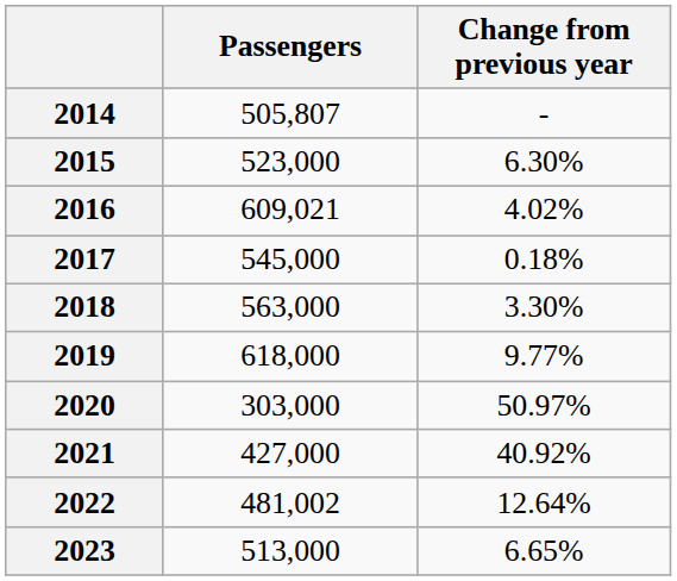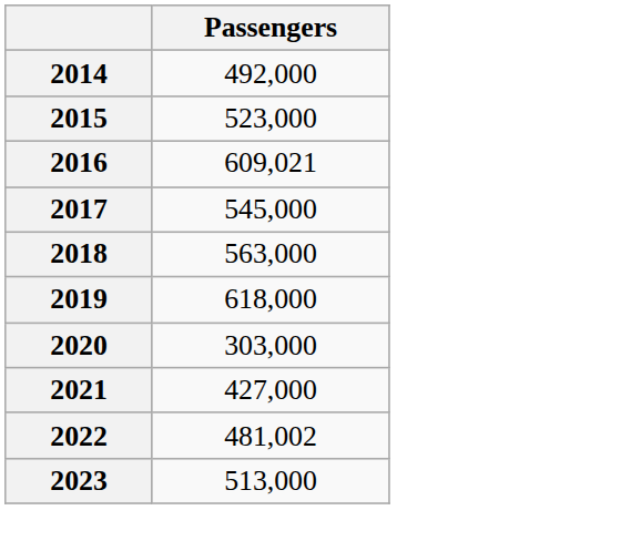 <table class="wikitable" style="border-collapse:collapse;text-align:center" width= align=>
 <tr>
 <th style="width:75px"></th>
 <th style="width:125px">Passengers</th>
-<th style="width:125px">Change from previous year</th>
 </tr>
 <tr>
 <th>2014</th>
-<td>505,807</td>
-<td>-</td>
+<td>492,000</td>
 </tr>
 <tr>
 <th>2015</th>
 <td>523,000</td>
-<td> 6.30%</td>
 </tr>
 <tr>
 <th>2016</th>
 <td>609,021</td>
-<td> 4.02%</td>
 </tr>
 <tr>
 <th>2017</th>
 <td>545,000</td>
-<td> 0.18%</td>
 </tr>
 <tr>
 <th>2018</th>
 <td>563,000</td>
-<td> 3.30%</td>
 </tr>
 <tr>
 <th>2019</th>
 <td>618,000</td>
-<td> 9.77%</td>
 </tr>
 <tr>
 <th>2020</th>
 <td>303,000</td>
-<td> 50.97%</td>
 </tr>
 <tr>
 <th>2021</th>
 <td>427,000</td>
-<td> 40.92%</td>
 </tr>
 <tr>
 <th>2022</th>
 <td>481,002</td>
-<td> 12.64%</td>
 </tr>
 <tr>
 <th>2023</th>
 <td>513,000</td>
-<td> 6.65%</td>
 </tr>
 </table>
